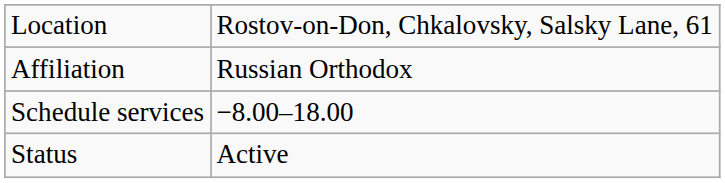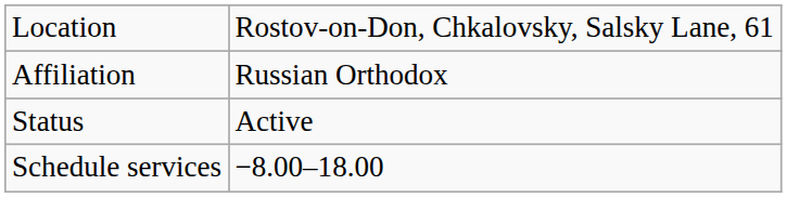 <table class="wikitable">
 <tr>
 <td>Location</td>
 <td>Rostov-on-Don, Chkalovsky, Salsky Lane, 61</td>
 </tr>
 <tr>
 <td>Affiliation</td>
 <td>Russian Orthodox</td>
 </tr>
 <tr>
+<td>Status</td>
+<td>Active</td>
+</tr>
+<tr>
 <td>Schedule services</td>
 <td>−8.00–18.00</td>
 </tr>
-<tr>
-<td>Status</td>
-<td>Active</td>
-</tr>
 </table>
